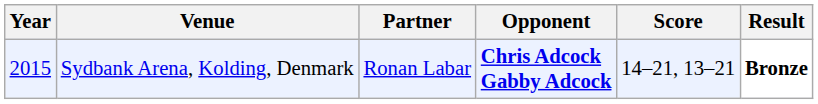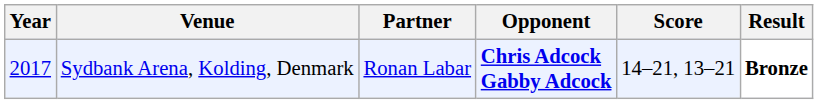 <table class="sortable wikitable" style="font-size: 90%;">
 <tr>
 <th>Year</th>
 <th>Venue</th>
 <th>Partner</th>
 <th>Opponent</th>
 <th>Score</th>
 <th>Result</th>
 </tr>
 <tr style="background:#ECF2FF">
-<td align="center"><a href='#'>2015</a></td>
+<td align="center"><a href='#'>2017</a></td>
 <td align="left"><a href='#'>Sydbank Arena</a>, <a href='#'>Kolding</a>, Denmark</td>
 <td align="left"> <a href='#'>Ronan Labar</a></td>
 <td align="left"><strong> <a href='#'>Chris Adcock</a><br> <a href='#'>Gabby Adcock</a></strong></td>
 <td align="left">14–21, 13–21</td>
 <td style="text-align:left; background:white"> <strong>Bronze</strong></td>
 </tr>
 </table>
